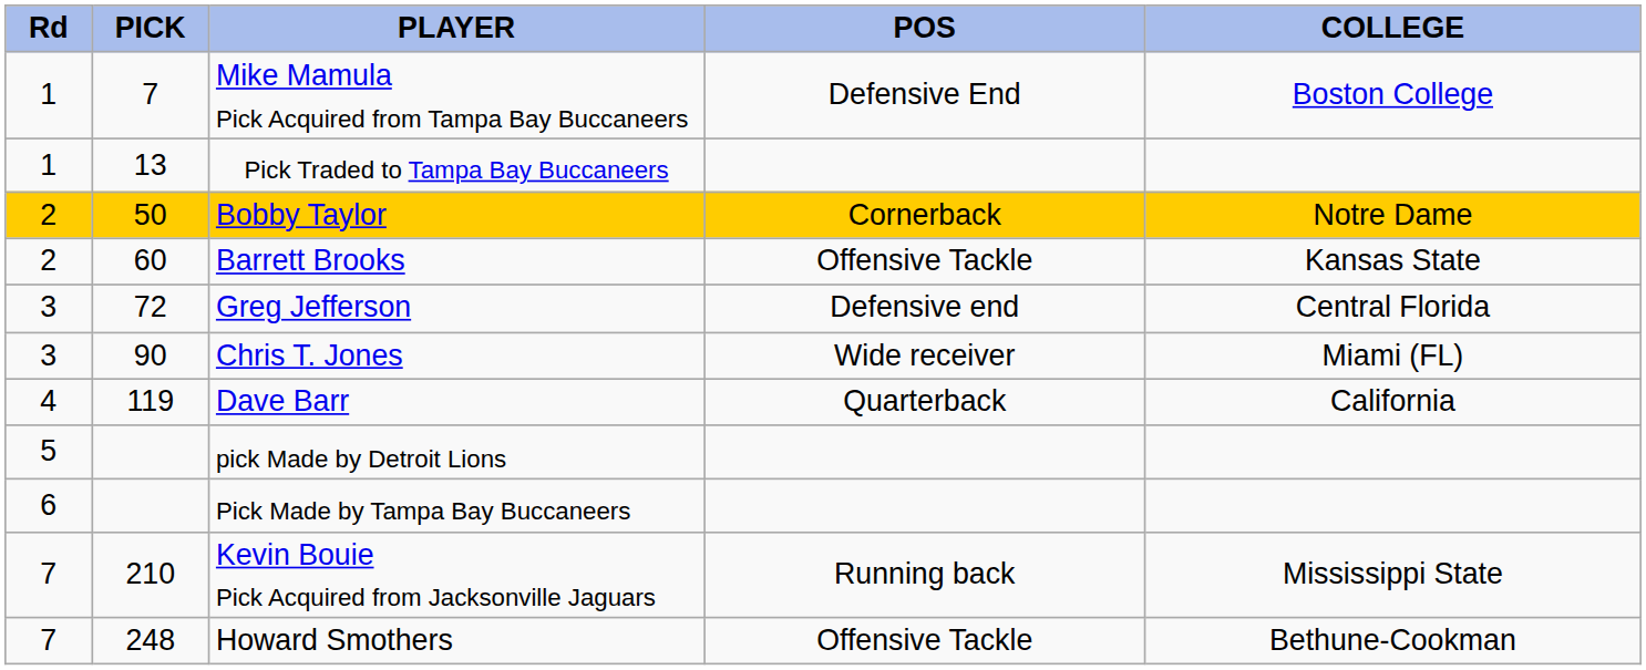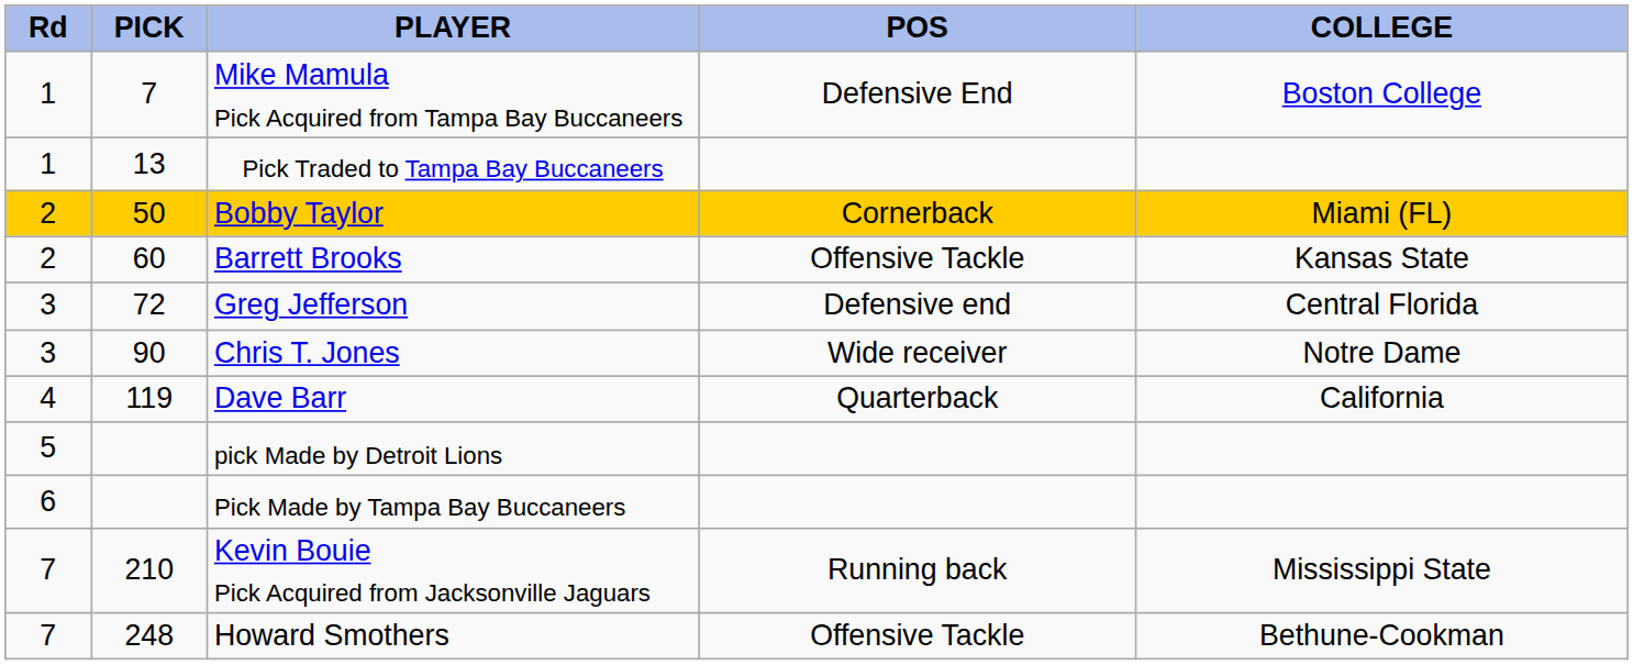 <table class="wikitable sortable sortable" style="width:70%">
 <tr>
 <th style="background:#a8bdec; width:1%;">Rd</th>
 <th !  style="width:1%; background:#a8bdec;">PICK</th>
 <th !  style="width:10%; background:#a8bdec;">PLAYER</th>
 <th !  style="width:8%; background:#a8bdec;">POS</th>
 <th !  style="width:10%; background:#a8bdec;">COLLEGE</th>
 </tr>
 <tr align=center>
 <td>1</td>
 <td>7</td>
 <td - align=left><a href='#'>Mike Mamula</a><br> <sub>Pick Acquired from Tampa Bay Buccaneers </sub></td>
 <td>Defensive End</td>
 <td><a href='#'>Boston College</a></td>
 </tr>
 <tr align=center>
 <td>1</td>
 <td>13</td>
 <td><sub>Pick Traded to <a href='#'>Tampa Bay Buccaneers</a></sub></td>
 <td></td>
 <td></td>
 </tr>
 <tr style="text-align:center; background:#fc0;">
 <td>2</td>
 <td>50</td>
 <td - align=left><a href='#'>Bobby Taylor</a></td>
 <td>Cornerback</td>
-<td>Notre Dame</td>
+<td>Miami (FL)</td>
 </tr>
 <tr align=center>
 <td>2</td>
 <td>60</td>
 <td - align=left><a href='#'>Barrett Brooks</a></td>
 <td>Offensive Tackle</td>
 <td>Kansas State</td>
 </tr>
 <tr align=center>
 <td>3</td>
 <td>72</td>
 <td - align=left><a href='#'>Greg Jefferson</a></td>
 <td>Defensive end</td>
 <td>Central Florida</td>
 </tr>
 <tr align=center>
 <td>3</td>
 <td>90</td>
 <td - align=left><a href='#'>Chris T. Jones</a></td>
 <td>Wide receiver</td>
-<td>Miami (FL)</td>
+<td>Notre Dame</td>
 </tr>
 <tr align=center>
 <td>4</td>
 <td>119</td>
 <td - align=left><a href='#'>Dave Barr</a></td>
 <td>Quarterback</td>
 <td>California</td>
 </tr>
 <tr align=center>
 <td>5</td>
 <td></td>
 <td - align=left><sub>pick Made by  Detroit Lions</sub></td>
 <td></td>
 <td></td>
 </tr>
 <tr align=center>
 <td>6</td>
 <td></td>
 <td - align=left><sub> Pick Made by Tampa Bay Buccaneers</sub></td>
 <td></td>
 <td></td>
 </tr>
 <tr align=center>
 <td>7</td>
 <td>210</td>
 <td - align=left><a href='#'>Kevin Bouie</a><br><sub>Pick Acquired from Jacksonville Jaguars</sub></td>
 <td>Running back</td>
 <td>Mississippi State</td>
 </tr>
 <tr align=center>
 <td>7</td>
 <td>248</td>
 <td - align=left>Howard Smothers</td>
 <td>Offensive Tackle</td>
 <td>Bethune-Cookman</td>
 </tr>
 </table>
